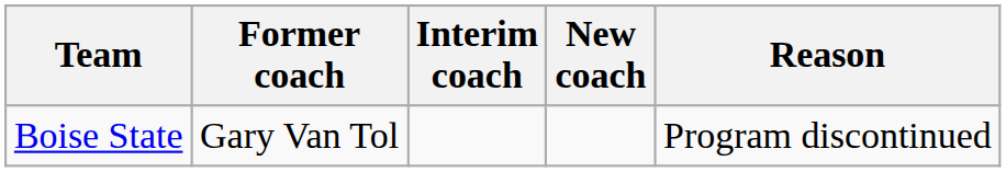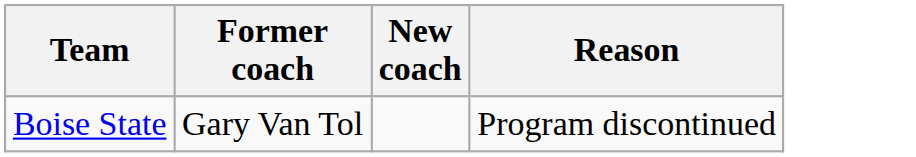 <table class="wikitable">
 <tr>
 <th>Team</th>
 <th>Former<br>coach</th>
-<th>Interim<br>coach</th>
 <th>New<br>coach</th>
 <th>Reason</th>
 </tr>
 <tr>
 <td><a href='#'>Boise State</a></td>
 <td>Gary Van Tol</td>
 <td></td>
-<td></td>
 <td>Program discontinued</td>
 </tr>
 </table>
